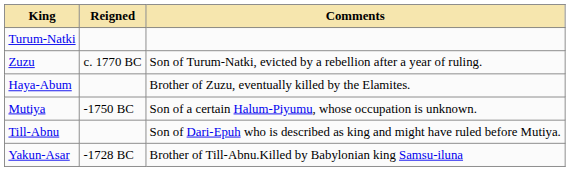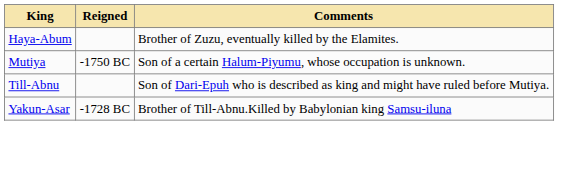 <table class="nowraplinks" cellspacing="0" cellpadding="4" rules="all" style="background:#fbfbfb; border-style: solid; border-width: 1px; font-size:90%; empty-cells:show; border-collapse:collapse">
 <tr style="background:#f6e6ae;">
 <th>King</th>
 <th>Reigned</th>
 <th>Comments</th>
-</tr>
-<tr>
-<td><a href='#'>Turum-Natki</a></td>
-<td></td>
-<td></td>
-</tr>
-<tr>
-<td><a href='#'>Zuzu</a></td>
-<td>c. 1770 BC</td>
-<td>Son of Turum-Natki, evicted by a rebellion after a year of ruling.</td>
 </tr>
 <tr>
 <td><a href='#'>Haya-Abum</a></td>
 <td></td>
 <td>Brother of Zuzu, eventually killed by the Elamites.</td>
 </tr>
 <tr>
 <td><a href='#'>Mutiya</a></td>
 <td>-1750 BC</td>
 <td>Son of a certain <a href='#'>Halum-Piyumu</a>, whose occupation is unknown.</td>
 </tr>
 <tr>
 <td><a href='#'>Till-Abnu</a></td>
 <td></td>
 <td>Son of <a href='#'>Dari-Epuh</a> who is described as king and might have ruled before Mutiya.</td>
 </tr>
 <tr>
 <td><a href='#'>Yakun-Asar</a></td>
 <td>-1728 BC</td>
 <td>Brother of Till-Abnu.Killed by Babylonian king <a href='#'>Samsu-iluna</a></td>
 </tr>
 </table>
